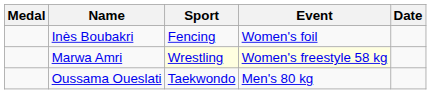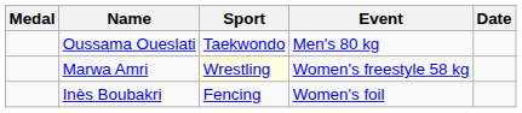 <table class="wikitable sortable" style="font-size: 95%;">
 <tr>
 <th>Medal</th>
 <th>Name</th>
 <th>Sport</th>
 <th>Event</th>
 <th>Date</th>
 </tr>
 <tr>
 <td></td>
-<td><a href='#'>Inès Boubakri</a></td>
-<td><a href='#'>Fencing</a></td>
-<td><a href='#'>Women's foil</a></td>
+<td><a href='#'>Oussama Oueslati</a></td>
+<td><a href='#'>Taekwondo</a></td>
+<td><a href='#'>Men's 80 kg</a></td>
 <td></td>
 </tr>
 <tr>
 <td></td>
 <td><a href='#'>Marwa Amri</a></td>
 <td style="background: lightyellow;"><a href='#'>Wrestling</a></td>
-<td style="background: lightyellow;"><a href='#'>Women's freestyle 58 kg</a></td>
+<td><a href='#'>Women's freestyle 58 kg</a></td>
 <td></td>
 </tr>
 <tr>
 <td></td>
-<td><a href='#'>Oussama Oueslati</a></td>
-<td><a href='#'>Taekwondo</a></td>
-<td><a href='#'>Men's 80 kg</a></td>
+<td><a href='#'>Inès Boubakri</a></td>
+<td><a href='#'>Fencing</a></td>
+<td><a href='#'>Women's foil</a></td>
 <td></td>
 </tr>
 </table>
